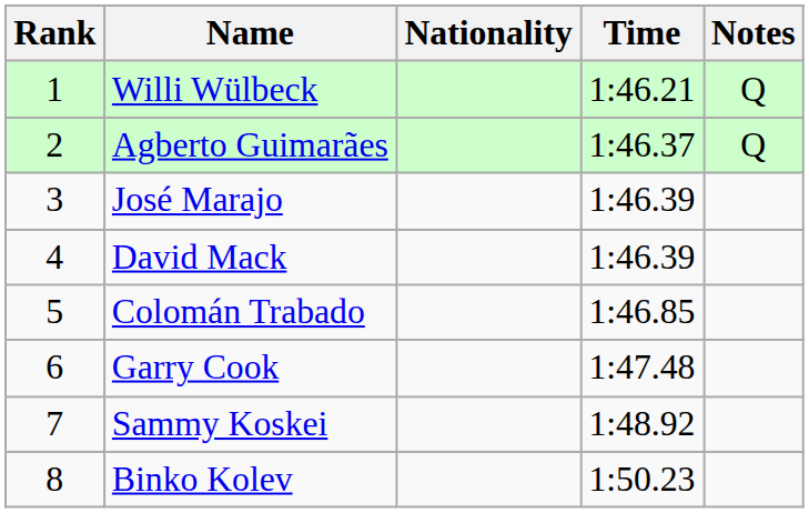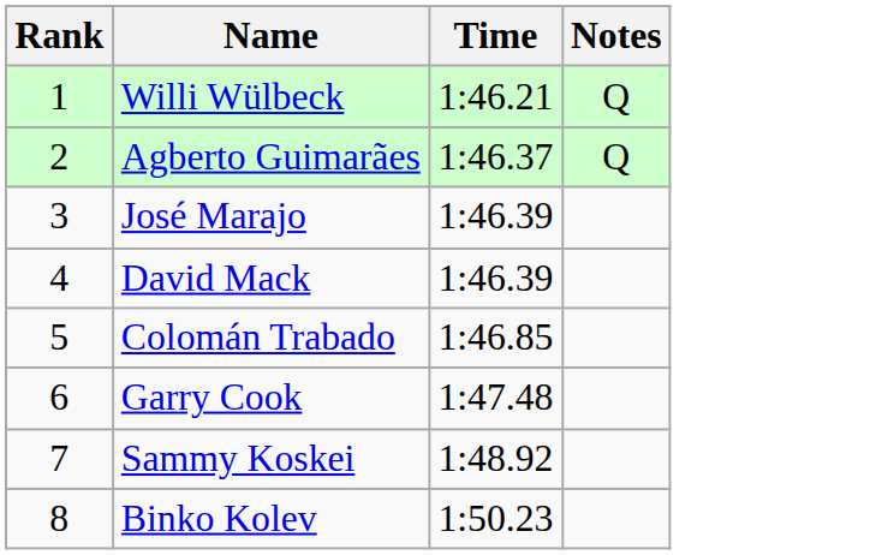 <table class="wikitable sortable" style="text-align:center">
 <tr>
 <th>Rank</th>
 <th>Name</th>
-<th>Nationality</th>
 <th>Time</th>
 <th>Notes</th>
 </tr>
 <tr style="background:#ccffcc;">
 <td align="center">1</td>
 <td align=left><a href='#'>Willi Wülbeck</a></td>
-<td align=left></td>
 <td align="center">1:46.21</td>
 <td>Q</td>
 </tr>
 <tr style="background:#ccffcc;">
 <td align="center">2</td>
 <td align=left><a href='#'>Agberto Guimarães</a></td>
-<td align=left></td>
 <td align="center">1:46.37</td>
 <td>Q</td>
 </tr>
 <tr>
 <td align="center">3</td>
 <td align=left><a href='#'>José Marajo</a></td>
-<td align=left></td>
 <td align="center">1:46.39</td>
 <td></td>
 </tr>
 <tr>
 <td align="center">4</td>
 <td align=left><a href='#'>David Mack</a></td>
-<td align=left></td>
 <td align="center">1:46.39</td>
 <td></td>
 </tr>
 <tr>
 <td align="center">5</td>
 <td align=left><a href='#'>Colomán Trabado</a></td>
-<td align=left></td>
 <td align="center">1:46.85</td>
 <td></td>
 </tr>
 <tr>
 <td align="center">6</td>
 <td align=left><a href='#'>Garry Cook</a></td>
-<td align=left></td>
 <td align="center">1:47.48</td>
 <td></td>
 </tr>
 <tr>
 <td align="center">7</td>
 <td align=left><a href='#'>Sammy Koskei</a></td>
-<td align=left></td>
 <td align="center">1:48.92</td>
 <td></td>
 </tr>
 <tr>
 <td align="center">8</td>
 <td align=left><a href='#'>Binko Kolev</a></td>
-<td align=left></td>
 <td align="center">1:50.23</td>
 <td></td>
 </tr>
 </table>
